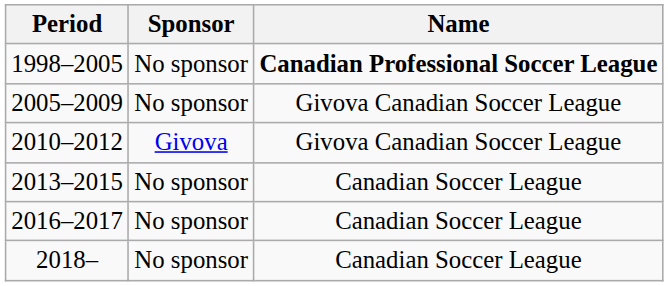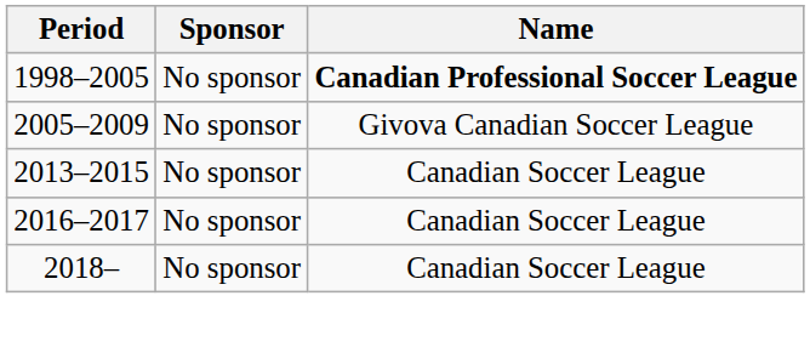 <table class="wikitable" style="text-align:center;margin-left:1em;float:center">
 <tr>
 <th>Period</th>
 <th>Sponsor</th>
 <th>Name</th>
 </tr>
 <tr>
 <td>1998–2005</td>
 <td>No sponsor</td>
 <td><strong>Canadian Professional Soccer League</strong></td>
 </tr>
 <tr>
 <td>2005–2009</td>
 <td>No sponsor</td>
-<td>Givova Canadian Soccer League</td>
-</tr>
-<tr>
-<td>2010–2012</td>
-<td><a href='#'>Givova</a></td>
 <td>Givova Canadian Soccer League</td>
 </tr>
 <tr>
 <td>2013–2015</td>
 <td>No sponsor</td>
 <td>Canadian Soccer League</td>
 </tr>
 <tr>
 <td>2016–2017</td>
 <td>No sponsor</td>
 <td>Canadian Soccer League</td>
 </tr>
 <tr>
 <td>2018–</td>
 <td>No sponsor</td>
 <td>Canadian Soccer League</td>
 </tr>
 </table>
